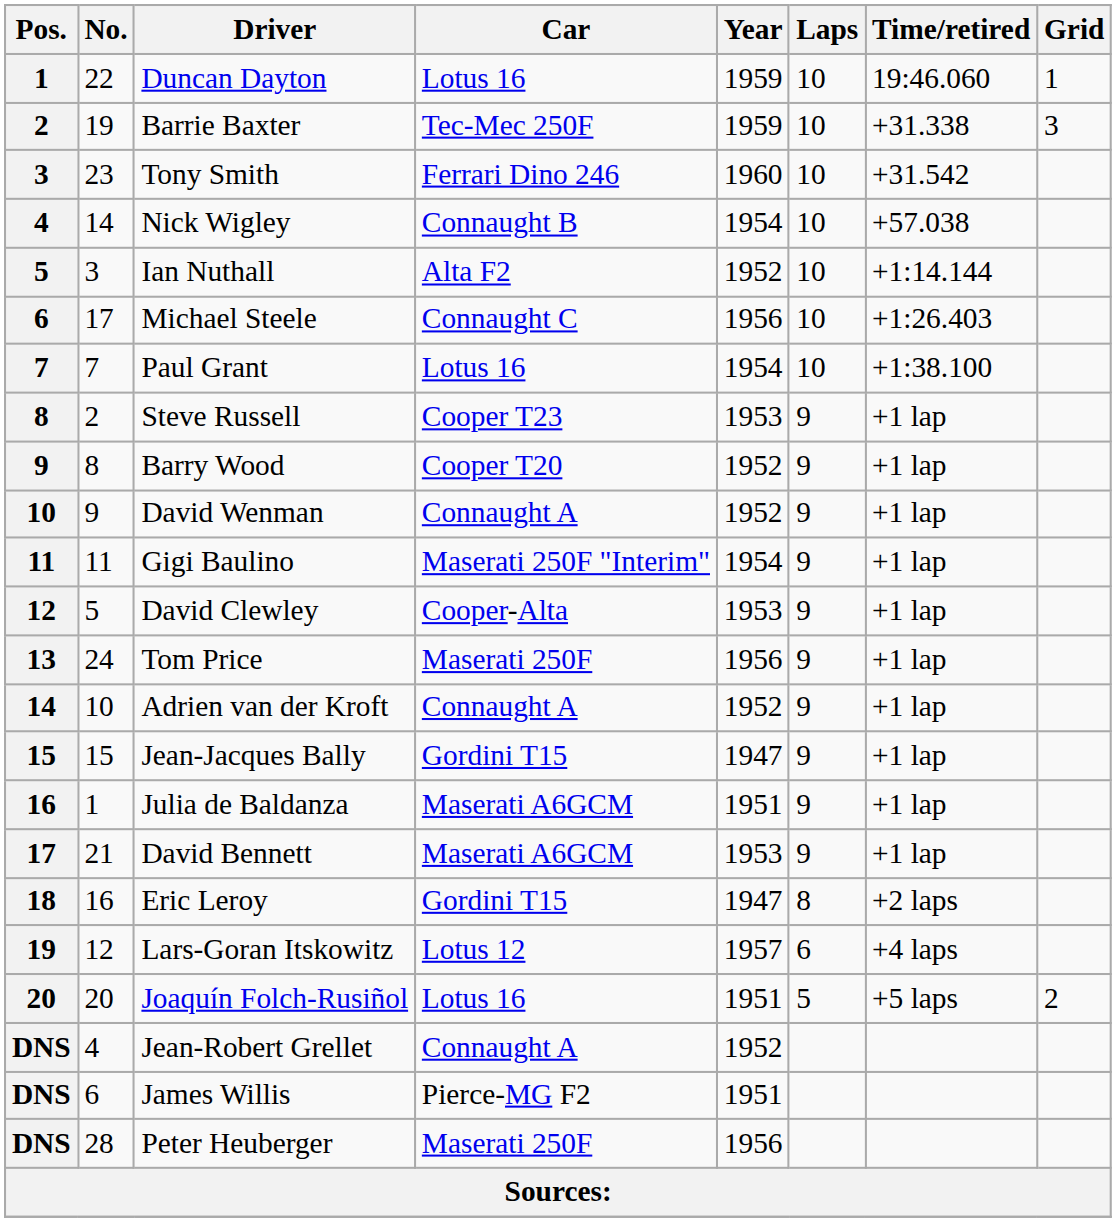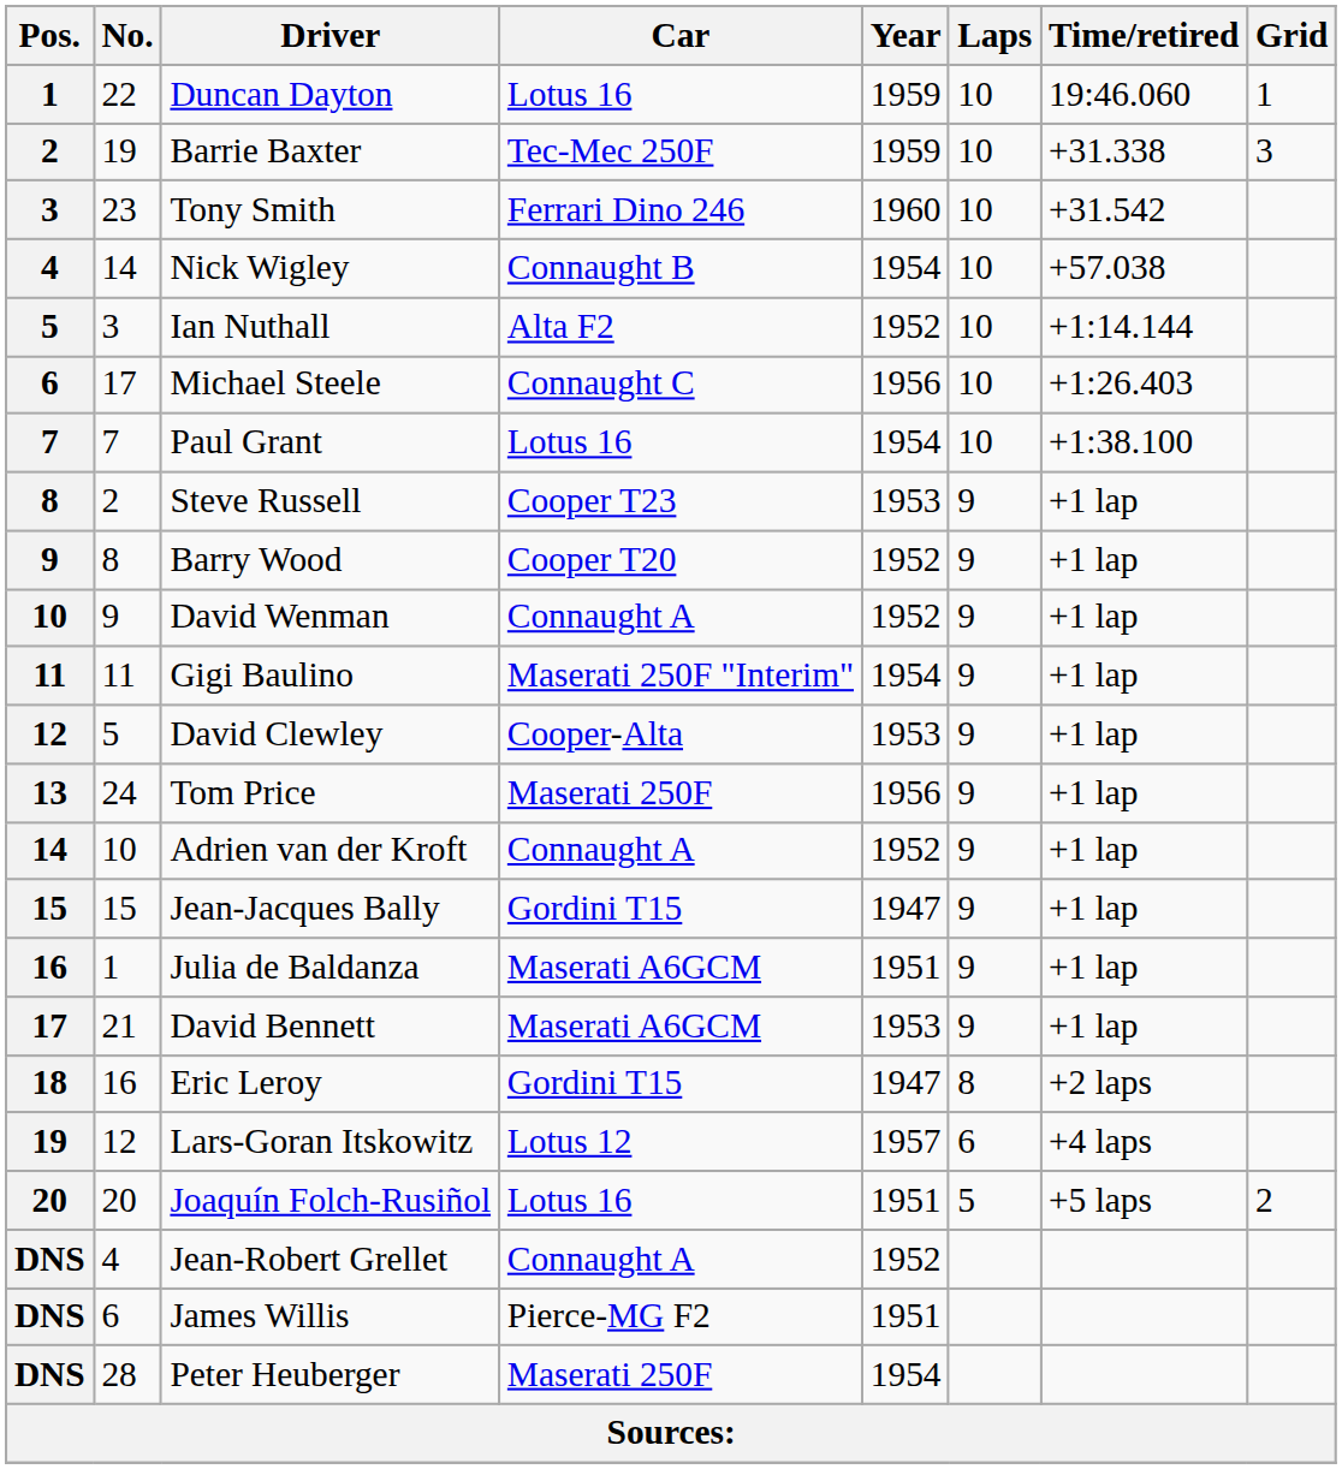 <table class="wikitable" style="font-size:90%">
 <tr>
 <th>Pos.</th>
 <th>No.</th>
 <th>Driver</th>
 <th>Car</th>
 <th>Year</th>
 <th>Laps</th>
 <th>Time/retired</th>
 <th>Grid</th>
 </tr>
 <tr>
 <th>1</th>
 <td>22</td>
 <td> <a href='#'>Duncan Dayton</a></td>
 <td><a href='#'>Lotus 16</a></td>
 <td>1959</td>
 <td>10</td>
 <td>19:46.060</td>
 <td>1</td>
 </tr>
 <tr>
 <th>2</th>
 <td>19</td>
 <td> Barrie Baxter</td>
 <td><a href='#'>Tec-Mec 250F</a></td>
 <td>1959</td>
 <td>10</td>
 <td>+31.338</td>
 <td>3</td>
 </tr>
 <tr>
 <th>3</th>
 <td>23</td>
 <td> Tony Smith</td>
 <td><a href='#'>Ferrari Dino 246</a></td>
 <td>1960</td>
 <td>10</td>
 <td>+31.542</td>
 <td></td>
 </tr>
 <tr>
 <th>4</th>
 <td>14</td>
 <td> Nick Wigley</td>
 <td><a href='#'>Connaught B</a></td>
 <td>1954</td>
 <td>10</td>
 <td>+57.038</td>
 <td></td>
 </tr>
 <tr>
 <th>5</th>
 <td>3</td>
 <td> Ian Nuthall</td>
 <td><a href='#'>Alta F2</a></td>
 <td>1952</td>
 <td>10</td>
 <td>+1:14.144</td>
 <td></td>
 </tr>
 <tr>
 <th>6</th>
 <td>17</td>
 <td> Michael Steele</td>
 <td><a href='#'>Connaught C</a></td>
 <td>1956</td>
 <td>10</td>
 <td>+1:26.403</td>
 <td></td>
 </tr>
 <tr>
 <th>7</th>
 <td>7</td>
 <td> Paul Grant</td>
 <td><a href='#'>Lotus 16</a></td>
 <td>1954</td>
 <td>10</td>
 <td>+1:38.100</td>
 <td></td>
 </tr>
 <tr>
 <th>8</th>
 <td>2</td>
 <td> Steve Russell</td>
 <td><a href='#'>Cooper T23</a></td>
 <td>1953</td>
 <td>9</td>
 <td>+1 lap</td>
 <td></td>
 </tr>
 <tr>
 <th>9</th>
 <td>8</td>
 <td> Barry Wood</td>
 <td><a href='#'>Cooper T20</a></td>
 <td>1952</td>
 <td>9</td>
 <td>+1 lap</td>
 <td></td>
 </tr>
 <tr>
 <th>10</th>
 <td>9</td>
 <td> David Wenman</td>
 <td><a href='#'>Connaught A</a></td>
 <td>1952</td>
 <td>9</td>
 <td>+1 lap</td>
 <td></td>
 </tr>
 <tr>
 <th>11</th>
 <td>11</td>
 <td> Gigi Baulino</td>
 <td><a href='#'>Maserati 250F "Interim"</a></td>
 <td>1954</td>
 <td>9</td>
 <td>+1 lap</td>
 <td></td>
 </tr>
 <tr>
 <th>12</th>
 <td>5</td>
 <td> David Clewley</td>
 <td><a href='#'>Cooper</a>-<a href='#'>Alta</a></td>
 <td>1953</td>
 <td>9</td>
 <td>+1 lap</td>
 <td></td>
 </tr>
 <tr>
 <th>13</th>
 <td>24</td>
 <td> Tom Price</td>
 <td><a href='#'>Maserati 250F</a></td>
 <td>1956</td>
 <td>9</td>
 <td>+1 lap</td>
 <td></td>
 </tr>
 <tr>
 <th>14</th>
 <td>10</td>
 <td> Adrien van der Kroft</td>
 <td><a href='#'>Connaught A</a></td>
 <td>1952</td>
 <td>9</td>
 <td>+1 lap</td>
 <td></td>
 </tr>
 <tr>
 <th>15</th>
 <td>15</td>
 <td> Jean-Jacques Bally</td>
 <td><a href='#'>Gordini T15</a></td>
 <td>1947</td>
 <td>9</td>
 <td>+1 lap</td>
 <td></td>
 </tr>
 <tr>
 <th>16</th>
 <td>1</td>
 <td> Julia de Baldanza</td>
 <td><a href='#'>Maserati A6GCM</a></td>
 <td>1951</td>
 <td>9</td>
 <td>+1 lap</td>
 <td></td>
 </tr>
 <tr>
 <th>17</th>
 <td>21</td>
 <td> David Bennett</td>
 <td><a href='#'>Maserati A6GCM</a></td>
 <td>1953</td>
 <td>9</td>
 <td>+1 lap</td>
 <td></td>
 </tr>
 <tr>
 <th>18</th>
 <td>16</td>
 <td> Eric Leroy</td>
 <td><a href='#'>Gordini T15</a></td>
 <td>1947</td>
 <td>8</td>
 <td>+2 laps</td>
 <td></td>
 </tr>
 <tr>
 <th>19</th>
 <td>12</td>
 <td> Lars-Goran Itskowitz</td>
 <td><a href='#'>Lotus 12</a></td>
 <td>1957</td>
 <td>6</td>
 <td>+4 laps</td>
 <td></td>
 </tr>
 <tr>
 <th>20</th>
 <td>20</td>
 <td> <a href='#'>Joaquín Folch-Rusiñol</a></td>
 <td><a href='#'>Lotus 16</a></td>
 <td>1951</td>
 <td>5</td>
 <td>+5 laps</td>
 <td>2</td>
 </tr>
 <tr>
 <th>DNS</th>
 <td>4</td>
 <td> Jean-Robert Grellet</td>
 <td><a href='#'>Connaught A</a></td>
 <td>1952</td>
 <td></td>
 <td></td>
 <td></td>
 </tr>
 <tr>
 <th>DNS</th>
 <td>6</td>
 <td> James Willis</td>
 <td>Pierce-<a href='#'>MG</a> F2</td>
 <td>1951</td>
 <td></td>
 <td></td>
 <td></td>
 </tr>
 <tr>
 <th>DNS</th>
 <td>28</td>
 <td> Peter Heuberger</td>
 <td><a href='#'>Maserati 250F</a></td>
-<td>1956</td>
+<td>1954</td>
 <td></td>
 <td></td>
 <td></td>
 </tr>
 <tr style="background-color:#E5E4E2" align="center">
 <th colspan=8>Sources:</th>
 </tr>
 <tr>
 </tr>
 </table>
